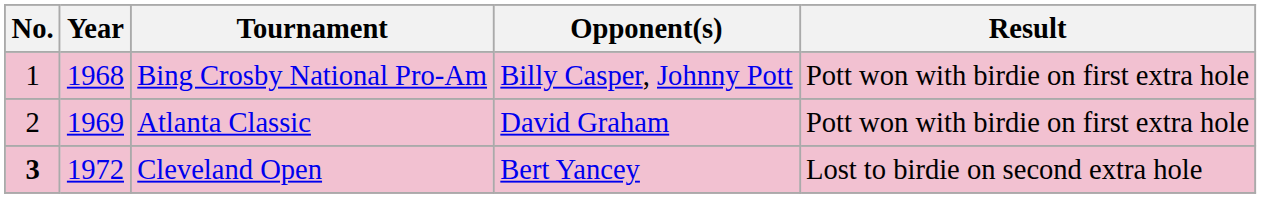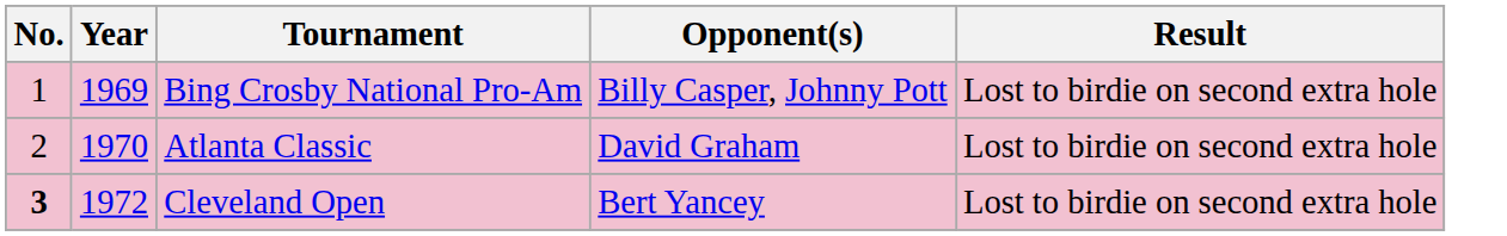 <table class="wikitable" style="font-size:95%;">
 <tr>
 <th>No.</th>
 <th>Year</th>
 <th>Tournament</th>
 <th>Opponent(s)</th>
 <th>Result</th>
 </tr>
 <tr style="background:#F2C1D1;">
 <td align=center>1</td>
-<td><a href='#'>1968</a></td>
+<td><a href='#'>1969</a></td>
 <td><a href='#'>Bing Crosby National Pro-Am</a></td>
 <td> <a href='#'>Billy Casper</a>,  <a href='#'>Johnny Pott</a></td>
-<td>Pott won with birdie on first extra hole</td>
+<td>Lost to birdie on second extra hole</td>
 </tr>
 <tr style="background:#F2C1D1;">
 <td align=center>2</td>
-<td><a href='#'>1969</a></td>
+<td><a href='#'>1970</a></td>
 <td><a href='#'>Atlanta Classic</a></td>
 <td> <a href='#'>David Graham</a></td>
-<td>Pott won with birdie on first extra hole</td>
+<td>Lost to birdie on second extra hole</td>
 </tr>
 <tr style="background:#F2C1D1;">
 <td align=center><strong>3</strong></td>
 <td><a href='#'>1972</a></td>
 <td><a href='#'>Cleveland Open</a></td>
 <td> <a href='#'>Bert Yancey</a></td>
 <td>Lost to birdie on second extra hole</td>
 </tr>
 </table>
